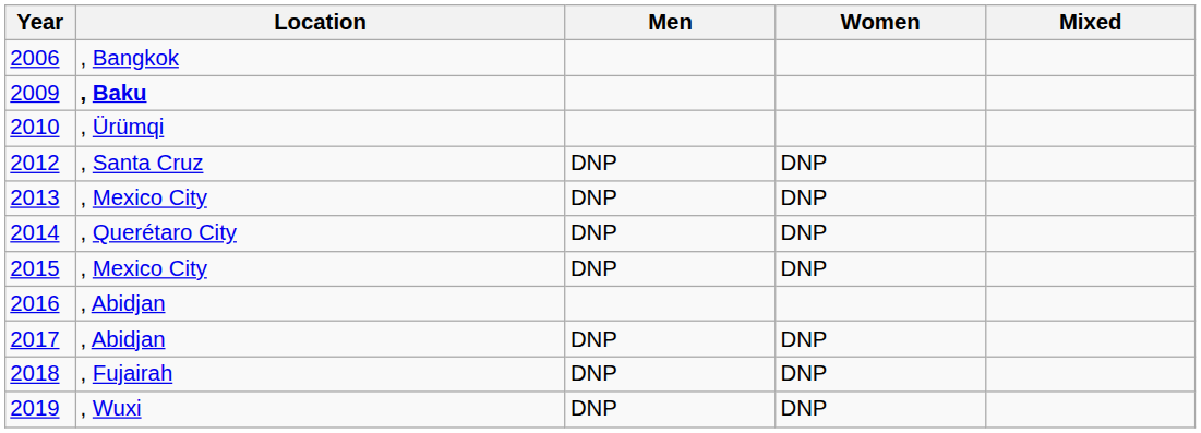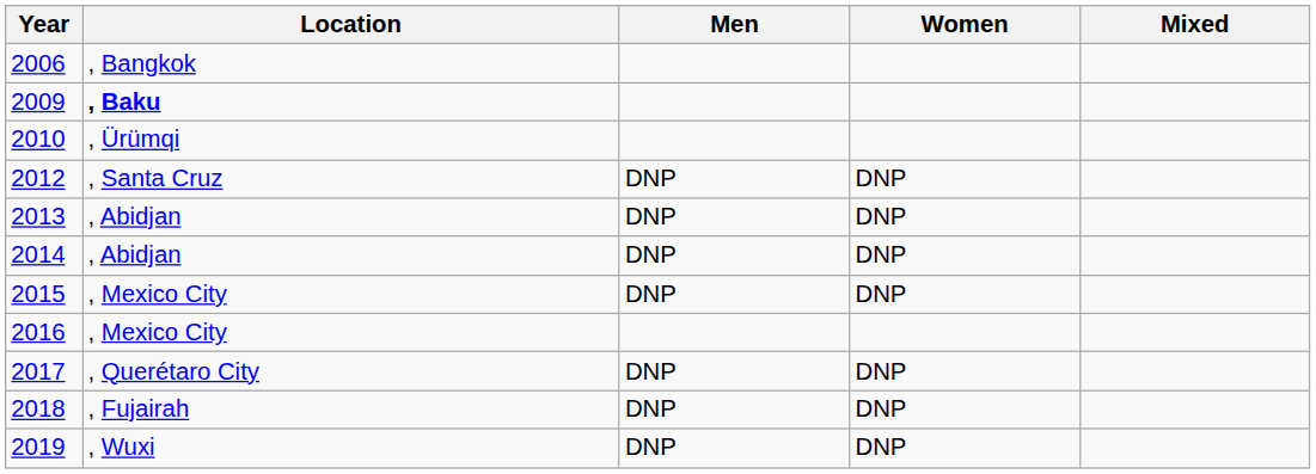 <table class="wikitable">
 <tr>
 <th width="5%">Year</th>
 <th width="35%">Location</th>
 <th width="15%">Men</th>
 <th width="15%">Women</th>
 <th width="15%">Mixed</th>
 </tr>
 <tr>
 <td><a href='#'>2006</a></td>
 <td>, <a href='#'>Bangkok</a></td>
 <td></td>
 <td></td>
 <td></td>
 </tr>
 <tr>
 <td><a href='#'>2009</a></td>
 <td><strong>, <a href='#'>Baku</a></strong></td>
 <td></td>
 <td></td>
 <td></td>
 </tr>
 <tr>
 <td><a href='#'>2010</a></td>
 <td>, <a href='#'>Ürümqi</a></td>
 <td></td>
 <td></td>
 </tr>
 <tr>
 <td><a href='#'>2012</a></td>
 <td>, <a href='#'>Santa Cruz</a></td>
 <td>DNP</td>
 <td>DNP</td>
 <td></td>
 </tr>
 <tr>
 <td><a href='#'>2013</a></td>
-<td>, <a href='#'>Mexico City</a></td>
+<td>, <a href='#'>Abidjan</a></td>
 <td>DNP</td>
 <td>DNP</td>
 <td></td>
 </tr>
 <tr>
 <td><a href='#'>2014</a></td>
-<td>, <a href='#'>Querétaro City</a></td>
+<td>, <a href='#'>Abidjan</a></td>
 <td>DNP</td>
 <td>DNP</td>
 <td></td>
 </tr>
 <tr>
 <td><a href='#'>2015</a></td>
 <td>, <a href='#'>Mexico City</a></td>
 <td>DNP</td>
 <td>DNP</td>
 <td></td>
 </tr>
 <tr>
 <td><a href='#'>2016</a></td>
-<td>, <a href='#'>Abidjan</a></td>
+<td>, <a href='#'>Mexico City</a></td>
 <td></td>
 <td></td>
 <td></td>
 </tr>
 <tr>
 <td><a href='#'>2017</a></td>
-<td>, <a href='#'>Abidjan</a></td>
+<td>, <a href='#'>Querétaro City</a></td>
 <td>DNP</td>
 <td>DNP</td>
 <td></td>
 </tr>
 <tr ||>
 <td><a href='#'>2018</a></td>
 <td>, <a href='#'>Fujairah</a></td>
 <td>DNP</td>
 <td>DNP</td>
 <td></td>
 </tr>
 <tr ||>
 <td><a href='#'>2019</a></td>
 <td>, <a href='#'>Wuxi</a></td>
 <td>DNP</td>
 <td>DNP</td>
 <td></td>
 </tr>
 </table>
